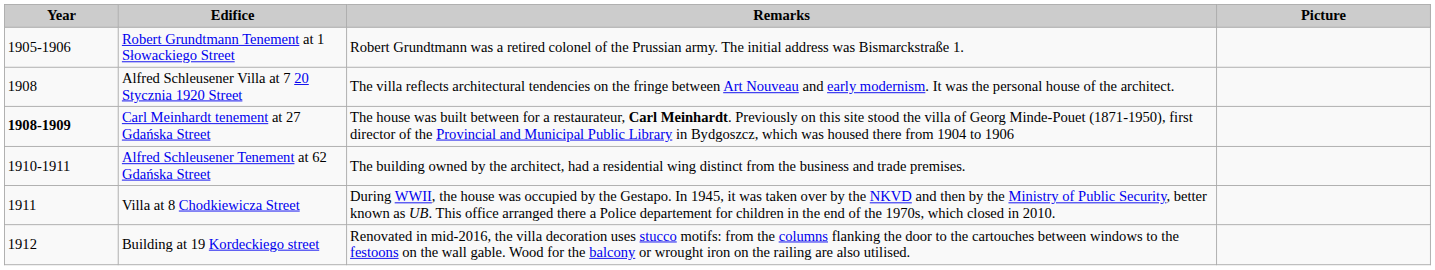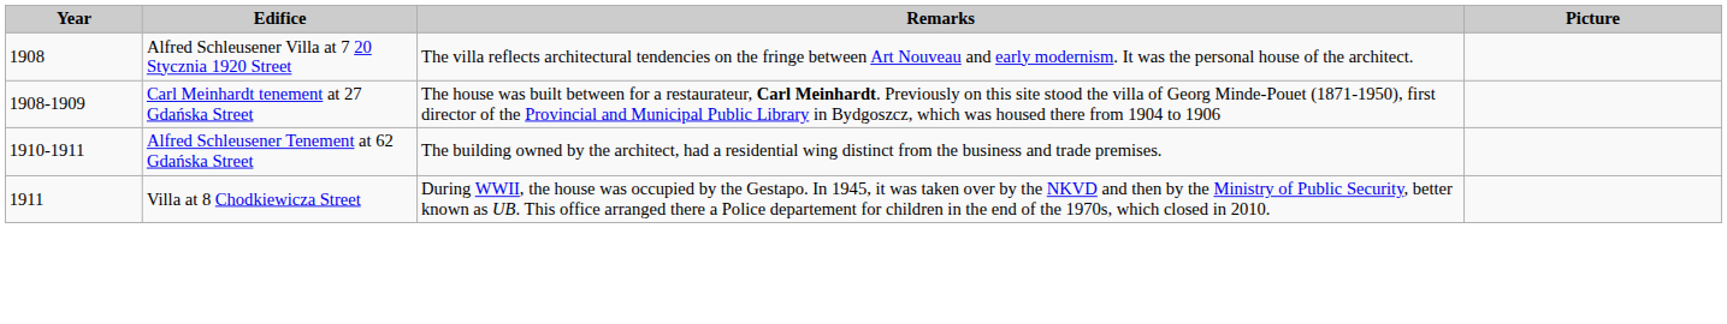 <table class="wikitable" width="">
 <tr align="center" bgcolor="#CCCCCC">
 <td width=8%><strong>Year</strong></td>
 <td width=16%><strong>Edifice</strong></td>
 <td width=61%><strong>Remarks</strong></td>
 <td width=15%><strong>Picture</strong></td>
-</tr>
-<tr ----bgcolor="#EFEFEF">
-<td>1905-1906</td>
-<td><a href='#'>Robert Grundtmann Tenement</a> at 1 <a href='#'>Słowackiego Street</a></td>
-<td>Robert Grundtmann was a retired colonel of the Prussian army. The initial address was Bismarckstraße 1.</td>
-<td></td>
 </tr>
 <tr ---->
 <td>1908</td>
 <td>Alfred Schleusener Villa at 7 <a href='#'>20 Stycznia 1920 Street</a></td>
 <td>The villa reflects architectural tendencies on the fringe between <a href='#'>Art Nouveau</a> and <a href='#'>early modernism</a>. It was the personal house of the architect.</td>
 <td></td>
 </tr>
 <tr ----bgcolor="#EFEFEF">
-<td><strong>1908-1909</strong></td>
+<td>1908-1909</td>
 <td><a href='#'>Carl Meinhardt tenement</a> at 27 <a href='#'>Gdańska Street</a></td>
 <td>The house was built between for a restaurateur, <strong>Carl Meinhardt</strong>. Previously on this site stood the villa of Georg Minde-Pouet (1871-1950), first director of the <a href='#'>Provincial and Municipal Public Library</a> in Bydgoszcz, which was housed there from 1904 to 1906</td>
 <td></td>
 </tr>
 <tr ---->
 <td>1910-1911</td>
 <td><a href='#'>Alfred Schleusener Tenement</a> at 62 <a href='#'>Gdańska Street</a></td>
 <td>The building owned by the architect, had a residential wing distinct from the business and trade premises.</td>
 <td></td>
 </tr>
 <tr ----bgcolor="#EFEFEF">
 <td>1911</td>
 <td>Villa at 8 <a href='#'>Chodkiewicza Street</a></td>
 <td>During <a href='#'>WWII</a>, the house was occupied by the Gestapo. In 1945, it was taken over by the <a href='#'>NKVD</a> and then by the <a href='#'>Ministry of Public Security</a>, better known as <em>UB</em>. This office arranged there a Police departement for children in the end of the 1970s, which closed in 2010.</td>
 <td></td>
 </tr>
-<tr ----bgcolor>
-<td>1912</td>
-<td>Building at 19 <a href='#'>Kordeckiego street</a></td>
-<td>Renovated in mid-2016, the villa decoration uses <a href='#'>stucco</a> motifs: from the <a href='#'>columns</a> flanking the door to the cartouches between windows to the <a href='#'>festoons</a> on the wall gable. Wood for the <a href='#'>balcony</a> or wrought iron on the railing are also utilised.</td>
-<td></td>
-</tr>
 </table>
